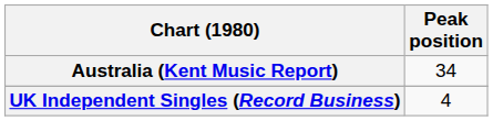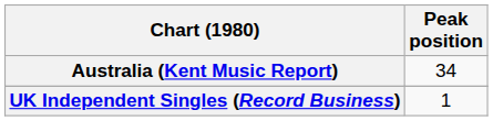 <table class="wikitable sortable plainrowheaders" style="text-align:center">
 <tr>
 <th>Chart (1980)</th>
 <th>Peak<br>position</th>
 </tr>
 <tr>
 <th scope="row">Australia (<a href='#'>Kent Music Report</a>)</th>
 <td>34</td>
 </tr>
 <tr>
 </tr>
 <tr>
 </tr>
 <tr>
 <th scope="row"><a href='#'>UK Independent Singles</a> (<em><a href='#'>Record Business</a></em>)</th>
-<td>4</td>
+<td>1</td>
 </tr>
 </table>
